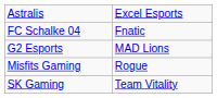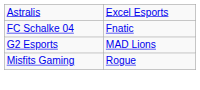 <table class="wikitable" style="width:300px; margin-bottom:-1px;">
 <tr>
 <td><a href='#'>Astralis</a></td>
 <td><a href='#'>Excel Esports</a></td>
 </tr>
 <tr>
 <td><a href='#'>FC Schalke 04</a></td>
 <td><a href='#'>Fnatic</a></td>
 </tr>
 <tr>
 <td><a href='#'>G2 Esports</a></td>
 <td><a href='#'>MAD Lions</a></td>
 </tr>
 <tr>
 <td><a href='#'>Misfits Gaming</a></td>
 <td><a href='#'>Rogue</a></td>
 </tr>
-<tr>
-<td><a href='#'>SK Gaming</a></td>
-<td><a href='#'>Team Vitality</a></td>
-</tr>
 </table>
